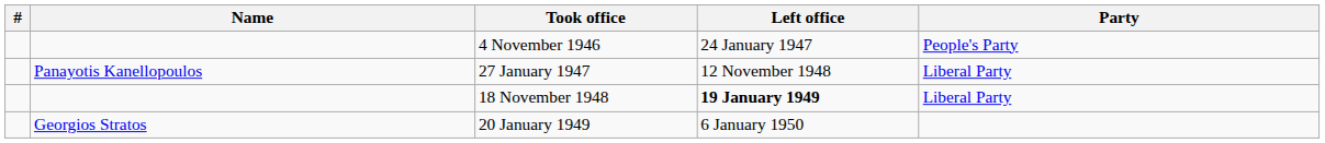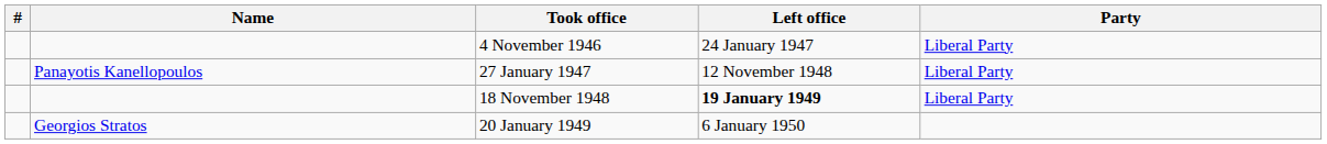 <table class="wikitable">
 <tr>
 <th width="1%">#</th>
 <th width="20%">Name</th>
 <th width="10%">Took office</th>
 <th width="10%">Left office</th>
 <th width="18%">Party</th>
 </tr>
 <tr>
 <td></td>
 <td></td>
 <td>4 November 1946</td>
 <td>24 January 1947</td>
-<td><a href='#'>People's Party</a></td>
+<td><a href='#'>Liberal Party</a></td>
 </tr>
 <tr>
 <td></td>
 <td><a href='#'>Panayotis Kanellopoulos</a></td>
 <td>27 January 1947</td>
 <td>12 November 1948</td>
 <td><a href='#'>Liberal Party</a></td>
 </tr>
 <tr>
 <td></td>
 <td></td>
 <td>18 November 1948</td>
 <td><strong>19 January 1949</strong></td>
 <td><a href='#'>Liberal Party</a></td>
 </tr>
 <tr>
 <td></td>
 <td><a href='#'>Georgios Stratos</a></td>
 <td>20 January 1949</td>
 <td>6 January 1950</td>
 <td></td>
 </tr>
 </table>
